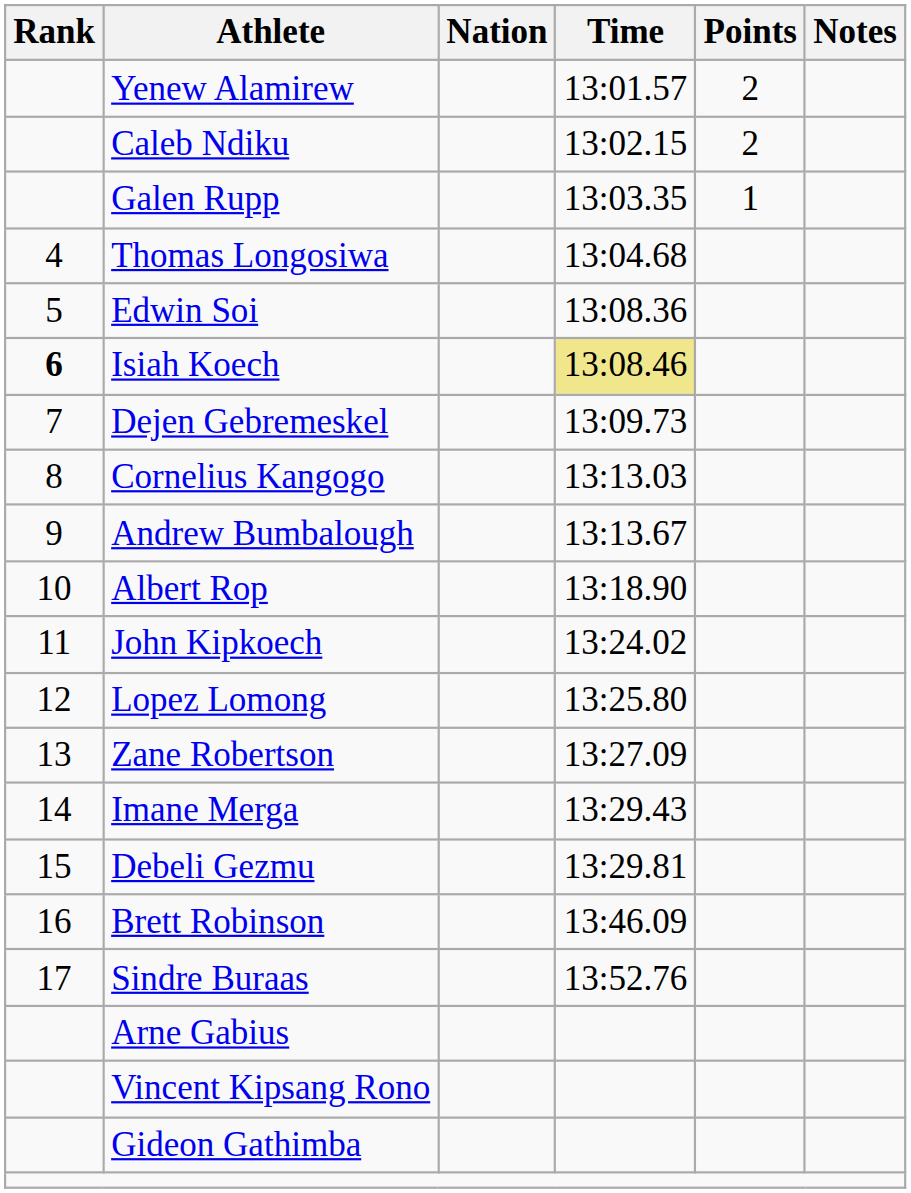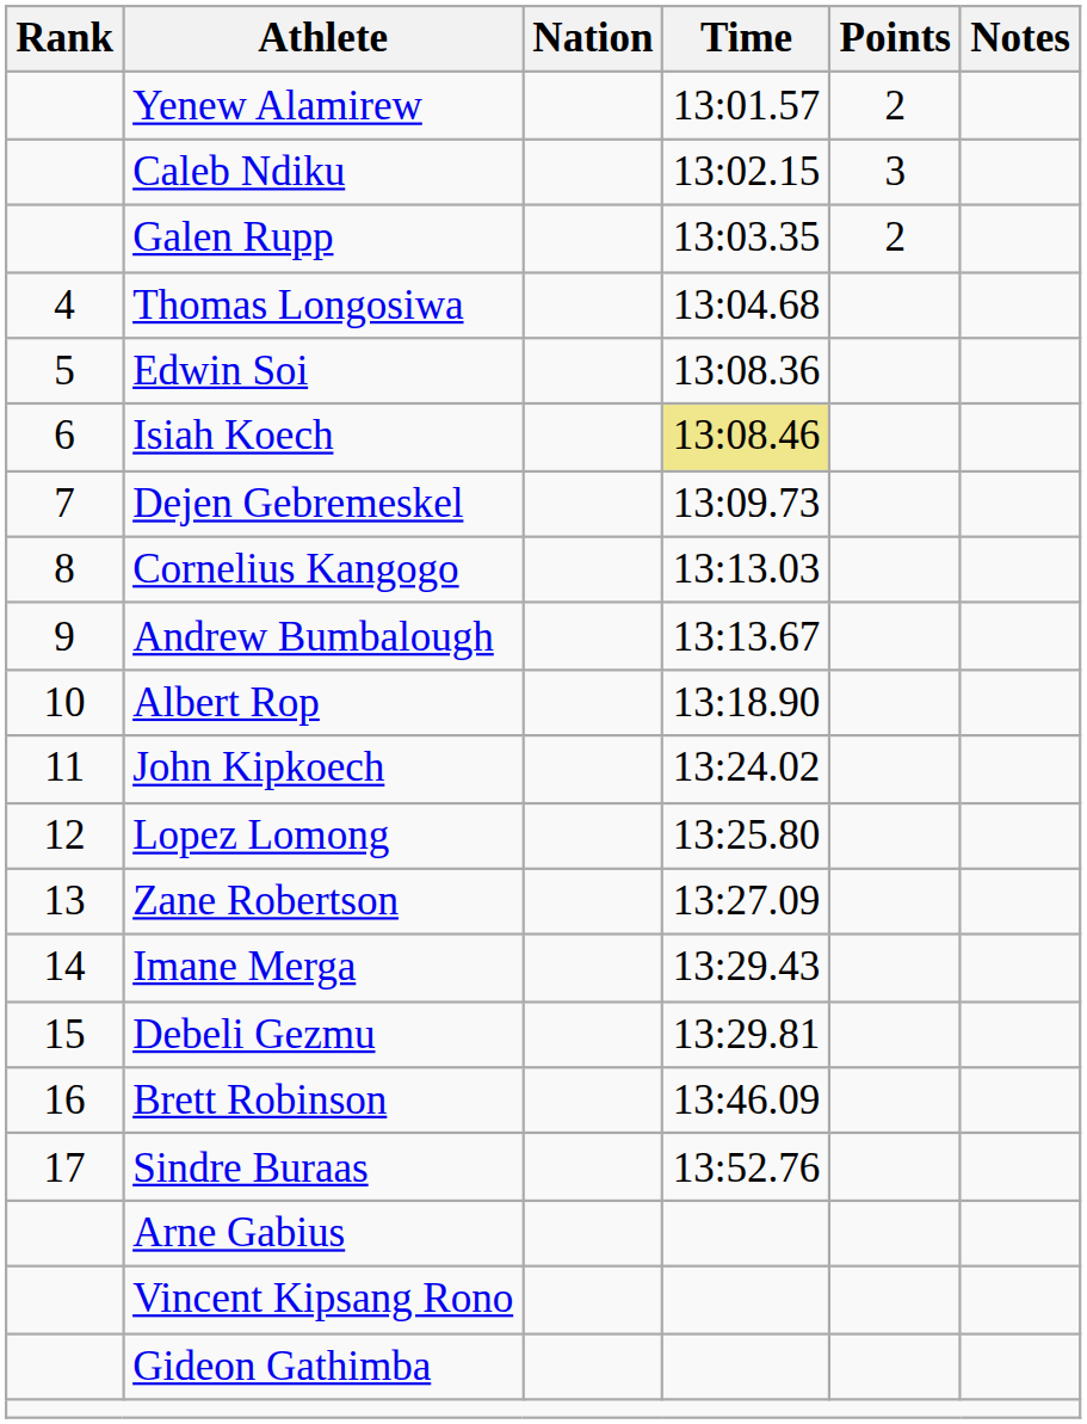 <table class="wikitable sortable" style="text-align:center;">
 <tr>
 <th scope="col" style="width: 10px;">Rank</th>
 <th scope="col">Athlete</th>
 <th scope="col">Nation</th>
 <th scope="col">Time</th>
 <th scope="col">Points</th>
 <th scope="col">Notes</th>
 </tr>
 <tr>
 <td></td>
 <td align="left"><a href='#'>Yenew Alamirew</a></td>
 <td align="left"></td>
 <td>13:01.57</td>
 <td>2</td>
 <td></td>
 </tr>
 <tr>
 <td></td>
 <td align="left"><a href='#'>Caleb Ndiku</a></td>
 <td align="left"></td>
 <td>13:02.15</td>
-<td>2</td>
+<td>3</td>
 <td></td>
 </tr>
 <tr>
 <td></td>
 <td align="left"><a href='#'>Galen Rupp</a></td>
 <td align="left"></td>
 <td>13:03.35</td>
-<td>1</td>
+<td>2</td>
 <td></td>
 </tr>
 <tr>
 <td>4</td>
 <td align="left"><a href='#'>Thomas Longosiwa</a></td>
 <td align="left"></td>
 <td>13:04.68</td>
 <td></td>
 <td></td>
 </tr>
 <tr>
 <td>5</td>
 <td align="left"><a href='#'>Edwin Soi</a></td>
 <td align="left"></td>
 <td>13:08.36</td>
 <td></td>
 <td></td>
 </tr>
 <tr>
-<td><strong>6</strong></td>
+<td>6</td>
 <td align="left"><a href='#'>Isiah Koech</a></td>
 <td align="left"></td>
 <td style="background: khaki;">13:08.46</td>
 <td></td>
 <td></td>
 </tr>
 <tr>
 <td>7</td>
 <td align="left"><a href='#'>Dejen Gebremeskel</a></td>
 <td align="left"></td>
 <td>13:09.73</td>
 <td></td>
 <td></td>
 </tr>
 <tr>
 <td>8</td>
 <td align="left"><a href='#'>Cornelius Kangogo</a></td>
 <td align="left"></td>
 <td>13:13.03</td>
 <td></td>
 <td></td>
 </tr>
 <tr>
 <td>9</td>
 <td align="left"><a href='#'>Andrew Bumbalough</a></td>
 <td align="left"></td>
 <td>13:13.67</td>
 <td></td>
 <td></td>
 </tr>
 <tr>
 <td>10</td>
 <td align="left"><a href='#'>Albert Rop</a></td>
 <td align="left"></td>
 <td>13:18.90</td>
 <td></td>
 <td></td>
 </tr>
 <tr>
 <td>11</td>
 <td align="left"><a href='#'>John Kipkoech</a></td>
 <td align="left"></td>
 <td>13:24.02</td>
 <td></td>
 <td></td>
 </tr>
 <tr>
 <td>12</td>
 <td align="left"><a href='#'>Lopez Lomong</a></td>
 <td align="left"></td>
 <td>13:25.80</td>
 <td></td>
 <td></td>
 </tr>
 <tr>
 <td>13</td>
 <td align="left"><a href='#'>Zane Robertson</a></td>
 <td align="left"></td>
 <td>13:27.09</td>
 <td></td>
 <td></td>
 </tr>
 <tr>
 <td>14</td>
 <td align="left"><a href='#'>Imane Merga</a></td>
 <td align="left"></td>
 <td>13:29.43</td>
 <td></td>
 <td></td>
 </tr>
 <tr>
 <td>15</td>
 <td align="left"><a href='#'>Debeli Gezmu</a></td>
 <td align="left"></td>
 <td>13:29.81</td>
 <td></td>
 <td></td>
 </tr>
 <tr>
 <td>16</td>
 <td align="left"><a href='#'>Brett Robinson</a></td>
 <td align="left"></td>
 <td>13:46.09</td>
 <td></td>
 <td></td>
 </tr>
 <tr>
 <td>17</td>
 <td align="left"><a href='#'>Sindre Buraas</a></td>
 <td align="left"></td>
 <td>13:52.76</td>
 <td></td>
 <td></td>
 </tr>
 <tr>
 <td></td>
 <td align="left"><a href='#'>Arne Gabius</a></td>
 <td align="left"></td>
 <td></td>
 <td></td>
 <td></td>
 </tr>
 <tr>
 <td></td>
 <td align="left"><a href='#'>Vincent Kipsang Rono</a></td>
 <td align="left"></td>
 <td></td>
 <td></td>
 <td></td>
 </tr>
 <tr>
 <td></td>
 <td align="left"><a href='#'>Gideon Gathimba</a></td>
 <td align="left"></td>
 <td></td>
 <td></td>
 <td></td>
 </tr>
 <tr class="sortbottom">
 <td colspan="6"></td>
 </tr>
 </table>
